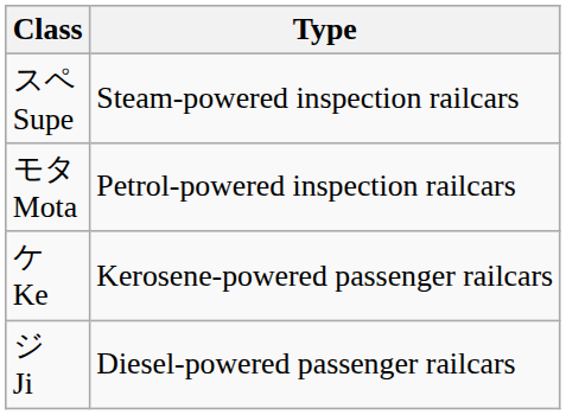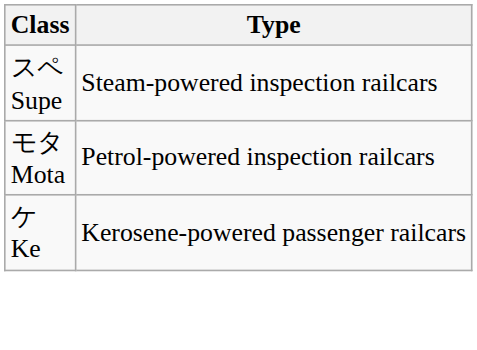 <table class="wikitable">
 <tr>
 <th>Class</th>
 <th>Type</th>
 </tr>
 <tr>
 <td>スペ<br>Supe</td>
 <td>Steam-powered inspection railcars</td>
 </tr>
 <tr>
 <td>モタ<br>Mota</td>
 <td>Petrol-powered inspection railcars</td>
 </tr>
 <tr>
 <td>ケ<br>Ke</td>
 <td>Kerosene-powered passenger railcars</td>
 </tr>
-<tr>
-<td>ジ<br>Ji</td>
-<td>Diesel-powered passenger railcars</td>
-</tr>
 </table>
